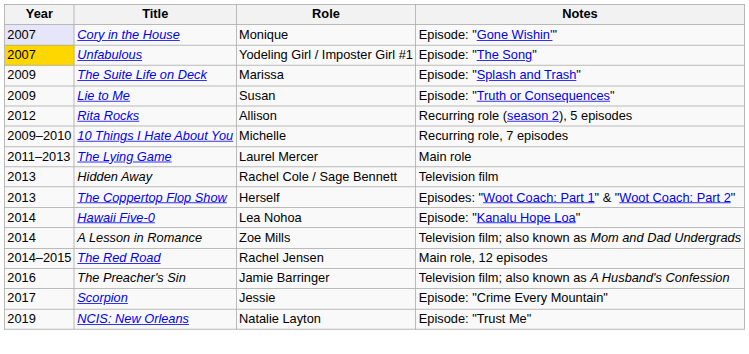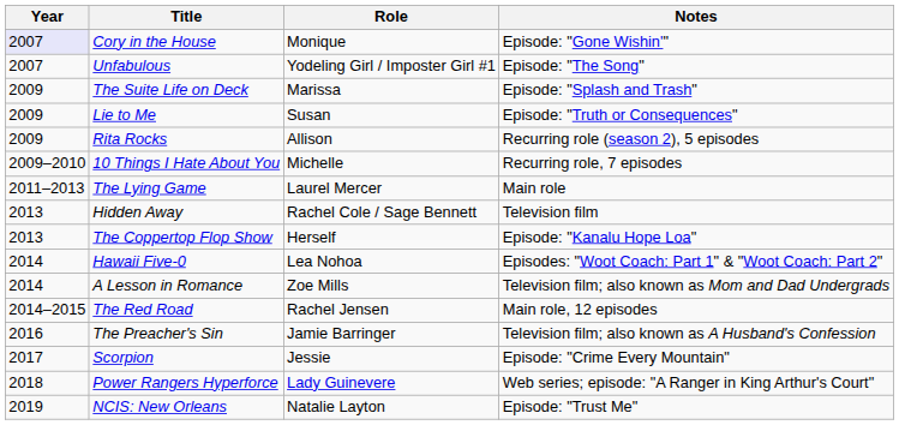 <table class="wikitable sortable">
 <tr>
 <th>Year</th>
 <th>Title</th>
 <th>Role</th>
 <th class="unsortable">Notes</th>
 </tr>
 <tr>
 <td style="background: lavender;">2007</td>
 <td><em><a href='#'>Cory in the House</a></em></td>
 <td>Monique</td>
 <td>Episode: "<a href='#'>Gone Wishin'</a>"</td>
 </tr>
 <tr>
-<td style="background: gold;">2007</td>
+<td>2007</td>
 <td><em><a href='#'>Unfabulous</a></em></td>
 <td>Yodeling Girl / Imposter Girl #1</td>
 <td>Episode: "<a href='#'>The Song</a>"</td>
 </tr>
 <tr>
 <td>2009</td>
 <td><em><a href='#'>The Suite Life on Deck</a></em></td>
 <td>Marissa</td>
 <td>Episode: "<a href='#'>Splash and Trash</a>"</td>
 </tr>
 <tr>
 <td>2009</td>
 <td><em><a href='#'>Lie to Me</a></em></td>
 <td>Susan</td>
 <td>Episode: "<a href='#'>Truth or Consequences</a>"</td>
 </tr>
 <tr>
-<td>2012</td>
+<td>2009</td>
 <td><em><a href='#'>Rita Rocks</a></em></td>
 <td>Allison</td>
 <td>Recurring role (<a href='#'>season 2</a>), 5 episodes</td>
 </tr>
 <tr>
 <td>2009–2010</td>
 <td><em><a href='#'>10 Things I Hate About You</a></em></td>
 <td>Michelle</td>
 <td>Recurring role, 7 episodes</td>
 </tr>
 <tr>
 <td>2011–2013</td>
 <td><em><a href='#'>The Lying Game</a></em></td>
 <td>Laurel Mercer</td>
 <td>Main role</td>
 </tr>
 <tr>
 <td>2013</td>
 <td><em>Hidden Away</em></td>
 <td>Rachel Cole / Sage Bennett</td>
 <td>Television film</td>
 </tr>
 <tr>
 <td>2013</td>
 <td><em><a href='#'>The Coppertop Flop Show</a></em></td>
 <td>Herself</td>
-<td>Episodes: "<a href='#'>Woot Coach: Part 1</a>" & "<a href='#'>Woot Coach: Part 2</a>"</td>
+<td>Episode: "<a href='#'>Kanalu Hope Loa</a>"</td>
 </tr>
 <tr>
 <td>2014</td>
 <td><em><a href='#'>Hawaii Five-0</a></em></td>
 <td>Lea Nohoa</td>
-<td>Episode: "<a href='#'>Kanalu Hope Loa</a>"</td>
+<td>Episodes: "<a href='#'>Woot Coach: Part 1</a>" & "<a href='#'>Woot Coach: Part 2</a>"</td>
 </tr>
 <tr>
 <td>2014</td>
 <td><em>A Lesson in Romance</em></td>
 <td>Zoe Mills</td>
 <td>Television film; also known as <em>Mom and Dad Undergrads</em></td>
 </tr>
 <tr>
 <td>2014–2015</td>
 <td><em><a href='#'>The Red Road</a></em></td>
 <td>Rachel Jensen</td>
 <td>Main role, 12 episodes</td>
 </tr>
 <tr>
 <td>2016</td>
 <td><em>The Preacher's Sin</em></td>
 <td>Jamie Barringer</td>
 <td>Television film; also known as <em>A Husband's Confession</em></td>
 </tr>
 <tr>
 <td>2017</td>
 <td><em><a href='#'>Scorpion</a></em></td>
 <td>Jessie</td>
 <td>Episode: "Crime Every Mountain"</td>
 </tr>
 <tr>
+<td>2018</td>
+<td><em><a href='#'>Power Rangers Hyperforce</a></em></td>
+<td><a href='#'>Lady Guinevere</a></td>
+<td>Web series; episode: "A Ranger in King Arthur's Court"</td>
+</tr>
+<tr>
 <td>2019</td>
 <td><em><a href='#'>NCIS: New Orleans</a></em></td>
 <td>Natalie Layton</td>
 <td>Episode: "Trust Me"</td>
 </tr>
 </table>
